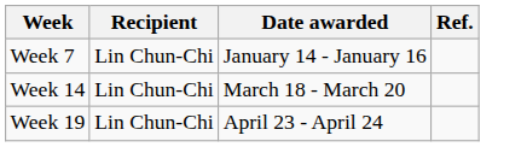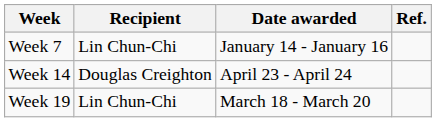 <table class="wikitable">
 <tr>
 <th>Week</th>
 <th>Recipient</th>
 <th>Date awarded</th>
 <th>Ref.</th>
 </tr>
 <tr>
 <td>Week 7</td>
 <td>Lin Chun-Chi</td>
 <td>January 14 - January 16</td>
 <td></td>
 </tr>
 <tr>
 <td>Week 14</td>
-<td>Lin Chun-Chi</td>
-<td>March 18 - March 20</td>
+<td>Douglas Creighton</td>
+<td>April 23 - April 24</td>
 <td></td>
 </tr>
 <tr>
 <td>Week 19</td>
 <td>Lin Chun-Chi</td>
-<td>April 23 - April 24</td>
+<td>March 18 - March 20</td>
 <td></td>
 </tr>
 </table>
